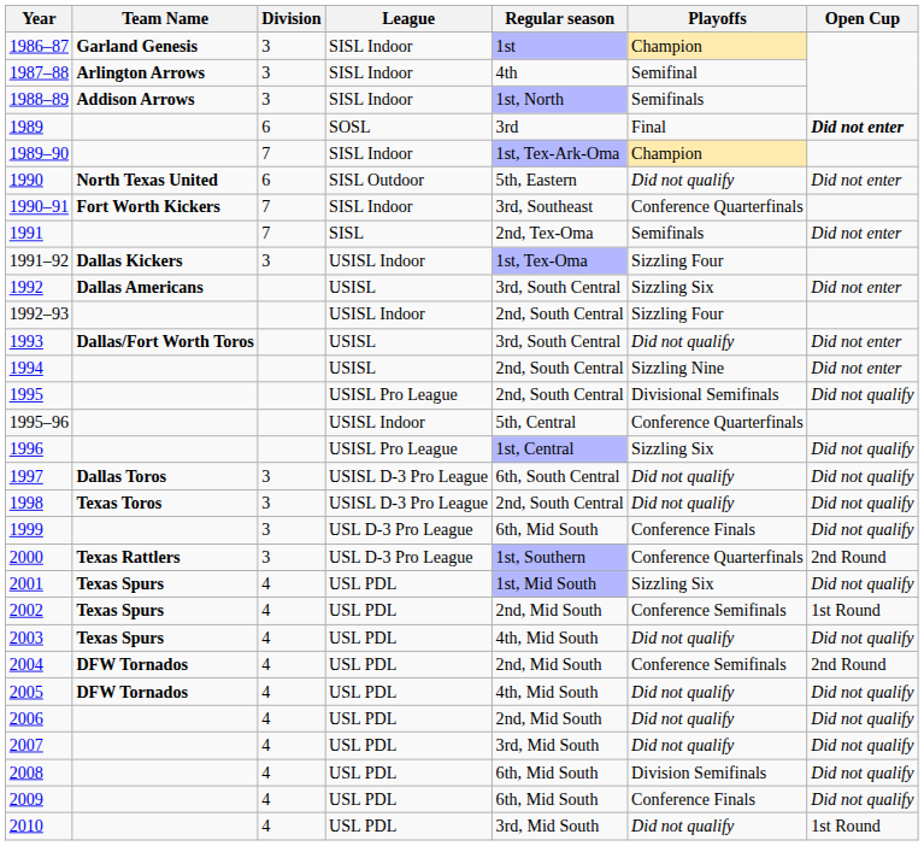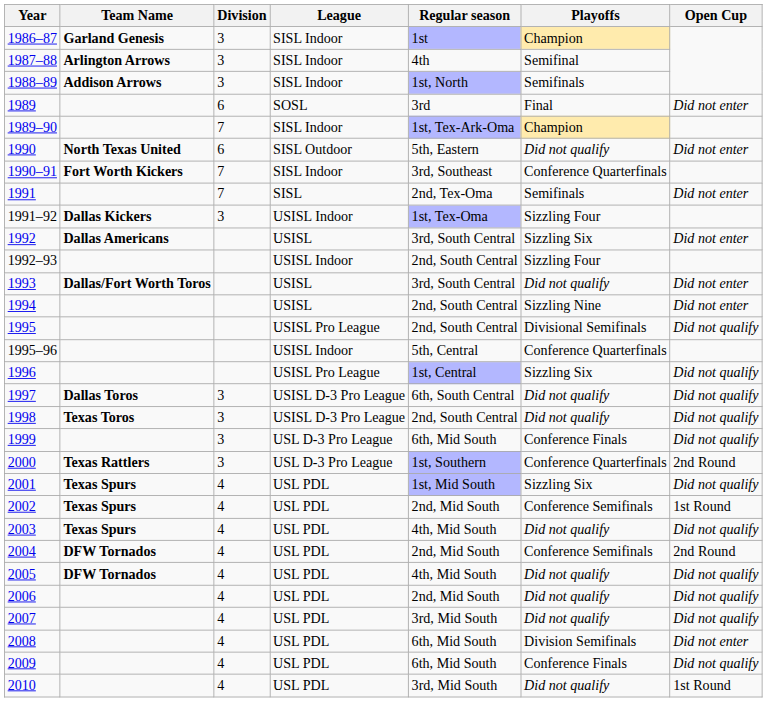 <table class="wikitable">
 <tr>
 <th>Year</th>
 <th>Team Name</th>
 <th>Division</th>
 <th>League</th>
 <th>Regular season</th>
 <th>Playoffs</th>
 <th>Open Cup</th>
 </tr>
 <tr>
 <td><a href='#'>1986–87</a></td>
 <td><strong>Garland Genesis</strong></td>
 <td>3</td>
 <td>SISL Indoor</td>
 <td bgcolor="B3B7FF">1st</td>
 <td bgcolor="FFEBAD">Champion</td>
 </tr>
 <tr>
 <td><a href='#'>1987–88</a></td>
 <td><strong>Arlington Arrows</strong></td>
 <td>3</td>
 <td>SISL Indoor</td>
 <td>4th</td>
 <td>Semifinal</td>
 </tr>
 <tr>
 <td><a href='#'>1988–89</a></td>
 <td><strong>Addison Arrows</strong></td>
 <td>3</td>
 <td>SISL Indoor</td>
 <td bgcolor="B3B7FF">1st, North</td>
 <td>Semifinals</td>
 </tr>
 <tr>
 <td><a href='#'>1989</a></td>
 <td></td>
 <td>6</td>
 <td>SOSL</td>
 <td>3rd</td>
 <td>Final</td>
-<td><strong><em>Did not enter</em></strong></td>
+<td><em>Did not enter</em></td>
 </tr>
 <tr>
 <td><a href='#'>1989–90</a></td>
 <td></td>
 <td>7</td>
 <td>SISL Indoor</td>
 <td bgcolor="B3B7FF">1st, Tex-Ark-Oma</td>
 <td bgcolor="FFEBAD">Champion</td>
 </tr>
 <tr>
 <td><a href='#'>1990</a></td>
 <td><strong>North Texas United</strong></td>
 <td>6</td>
 <td>SISL Outdoor</td>
 <td>5th, Eastern</td>
 <td><em>Did not qualify</em></td>
 <td><em>Did not enter</em></td>
 </tr>
 <tr>
 <td><a href='#'>1990–91</a></td>
 <td><strong>Fort Worth Kickers</strong></td>
 <td>7</td>
 <td>SISL Indoor</td>
 <td>3rd, Southeast</td>
 <td>Conference Quarterfinals</td>
 </tr>
 <tr>
 <td><a href='#'>1991</a></td>
 <td></td>
 <td>7</td>
 <td>SISL</td>
 <td>2nd, Tex-Oma</td>
 <td>Semifinals</td>
 <td><em>Did not enter</em></td>
 </tr>
 <tr>
 <td>1991–92</td>
 <td><strong>Dallas Kickers</strong></td>
 <td>3</td>
 <td>USISL Indoor</td>
 <td bgcolor="B3B7FF">1st, Tex-Oma</td>
 <td>Sizzling Four</td>
 </tr>
 <tr>
 <td><a href='#'>1992</a></td>
 <td><strong>Dallas Americans</strong></td>
 <td></td>
 <td>USISL</td>
 <td>3rd, South Central</td>
 <td>Sizzling Six</td>
 <td><em>Did not enter</em></td>
 </tr>
 <tr>
 <td>1992–93</td>
 <td></td>
 <td></td>
 <td>USISL Indoor</td>
 <td>2nd, South Central</td>
 <td>Sizzling Four</td>
 </tr>
 <tr>
 <td><a href='#'>1993</a></td>
 <td><strong>Dallas/Fort Worth Toros</strong></td>
 <td></td>
 <td>USISL</td>
 <td>3rd, South Central</td>
 <td><em>Did not qualify</em></td>
 <td><em>Did not enter</em></td>
 </tr>
 <tr>
 <td><a href='#'>1994</a></td>
 <td></td>
 <td></td>
 <td>USISL</td>
 <td>2nd, South Central</td>
 <td>Sizzling Nine</td>
 <td><em>Did not enter</em></td>
 </tr>
 <tr>
 <td><a href='#'>1995</a></td>
 <td></td>
 <td></td>
 <td>USISL Pro League</td>
 <td>2nd, South Central</td>
 <td>Divisional Semifinals</td>
 <td><em>Did not qualify</em></td>
 </tr>
 <tr>
 <td>1995–96</td>
 <td></td>
 <td></td>
 <td>USISL Indoor</td>
 <td>5th, Central</td>
 <td>Conference Quarterfinals</td>
 </tr>
 <tr>
 <td><a href='#'>1996</a></td>
 <td></td>
 <td></td>
 <td>USISL Pro League</td>
 <td bgcolor="B3B7FF">1st, Central</td>
 <td>Sizzling Six</td>
 <td><em>Did not qualify</em></td>
 </tr>
 <tr>
 <td><a href='#'>1997</a></td>
 <td><strong>Dallas Toros</strong></td>
 <td>3</td>
 <td>USISL D-3 Pro League</td>
 <td>6th, South Central</td>
 <td><em>Did not qualify</em></td>
 <td><em>Did not qualify</em></td>
 </tr>
 <tr>
 <td><a href='#'>1998</a></td>
 <td><strong>Texas Toros</strong></td>
 <td>3</td>
 <td>USISL D-3 Pro League</td>
 <td>2nd, South Central</td>
 <td><em>Did not qualify</em></td>
 <td><em>Did not qualify</em></td>
 </tr>
 <tr>
 <td><a href='#'>1999</a></td>
 <td></td>
 <td>3</td>
 <td>USL D-3 Pro League</td>
 <td>6th, Mid South</td>
 <td>Conference Finals</td>
 <td><em>Did not qualify</em></td>
 </tr>
 <tr>
 <td><a href='#'>2000</a></td>
 <td><strong>Texas Rattlers</strong></td>
 <td>3</td>
 <td>USL D-3 Pro League</td>
 <td bgcolor="B3B7FF">1st, Southern</td>
 <td>Conference Quarterfinals</td>
 <td>2nd Round</td>
 </tr>
 <tr>
 <td><a href='#'>2001</a></td>
 <td><strong>Texas Spurs</strong></td>
 <td>4</td>
 <td>USL PDL</td>
 <td bgcolor="B3B7FF">1st, Mid South</td>
 <td>Sizzling Six</td>
 <td><em>Did not qualify</em></td>
 </tr>
 <tr>
 <td><a href='#'>2002</a></td>
 <td><strong>Texas Spurs</strong></td>
 <td>4</td>
 <td>USL PDL</td>
 <td>2nd, Mid South</td>
 <td>Conference Semifinals</td>
 <td>1st Round</td>
 </tr>
 <tr>
 <td><a href='#'>2003</a></td>
 <td><strong>Texas Spurs</strong></td>
 <td>4</td>
 <td>USL PDL</td>
 <td>4th, Mid South</td>
 <td><em>Did not qualify</em></td>
 <td><em>Did not qualify</em></td>
 </tr>
 <tr>
 <td><a href='#'>2004</a></td>
 <td><strong>DFW Tornados</strong></td>
 <td>4</td>
 <td>USL PDL</td>
 <td>2nd, Mid South</td>
 <td>Conference Semifinals</td>
 <td>2nd Round</td>
 </tr>
 <tr>
 <td><a href='#'>2005</a></td>
 <td><strong>DFW Tornados</strong></td>
 <td>4</td>
 <td>USL PDL</td>
 <td>4th, Mid South</td>
 <td><em>Did not qualify</em></td>
 <td><em>Did not qualify</em></td>
 </tr>
 <tr>
 <td><a href='#'>2006</a></td>
 <td></td>
 <td>4</td>
 <td>USL PDL</td>
 <td>2nd, Mid South</td>
 <td><em>Did not qualify</em></td>
 <td><em>Did not qualify</em></td>
 </tr>
 <tr>
 <td><a href='#'>2007</a></td>
 <td></td>
 <td>4</td>
 <td>USL PDL</td>
 <td>3rd, Mid South</td>
 <td><em>Did not qualify</em></td>
 <td><em>Did not qualify</em></td>
 </tr>
 <tr>
 <td><a href='#'>2008</a></td>
 <td></td>
 <td>4</td>
 <td>USL PDL</td>
 <td>6th, Mid South</td>
 <td>Division Semifinals</td>
-<td><em>Did not qualify</em></td>
+<td><em>Did not enter</em></td>
 </tr>
 <tr>
 <td><a href='#'>2009</a></td>
 <td></td>
 <td>4</td>
 <td>USL PDL</td>
 <td>6th, Mid South</td>
 <td>Conference Finals</td>
 <td><em>Did not qualify</em></td>
 </tr>
 <tr>
 <td><a href='#'>2010</a></td>
 <td></td>
 <td>4</td>
 <td>USL PDL</td>
 <td>3rd, Mid South</td>
 <td><em>Did not qualify</em></td>
 <td>1st Round</td>
 </tr>
 </table>
